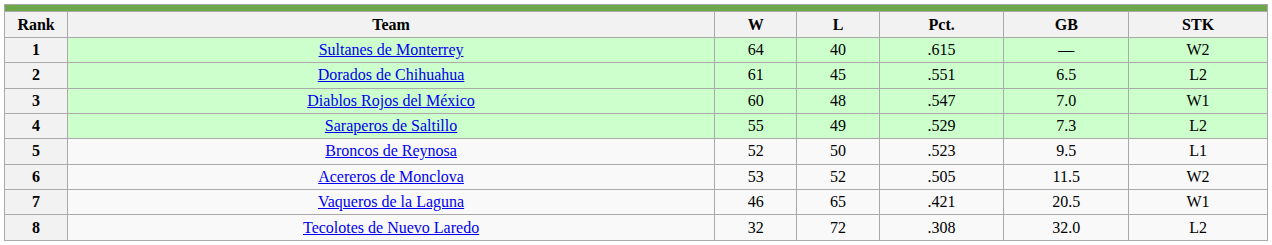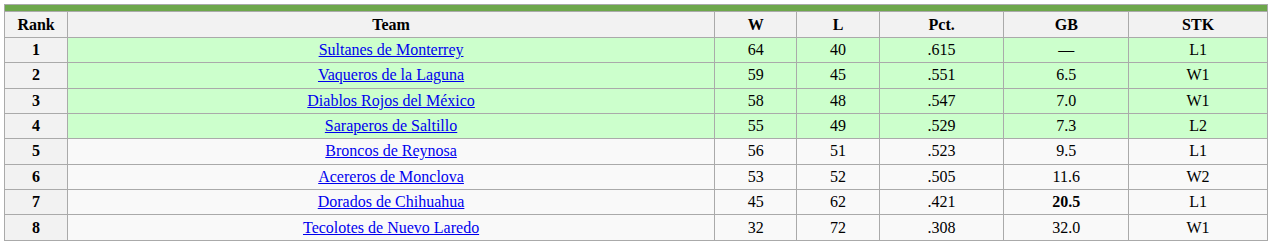 <table class="wikitable plainrowheaders" width="100%" style="text-align:center;">
 <tr>
 <th style="background:#6DA74B;" colspan="7"></th>
 </tr>
 <tr>
 <th scope="col" width="5%">Rank</th>
 <th>Team</th>
 <th>W</th>
 <th>L</th>
 <th>Pct.</th>
 <th>GB</th>
 <th>STK</th>
 </tr>
 <tr style="background-color:#ccffcc;">
 <th>1</th>
 <td><a href='#'>Sultanes de Monterrey</a></td>
 <td>64</td>
 <td>40</td>
 <td>.615</td>
 <td>—</td>
-<td>W2</td>
+<td>L1</td>
 </tr>
 <tr style="background-color:#ccffcc;">
 <th>2</th>
-<td><a href='#'>Dorados de Chihuahua</a></td>
-<td>61</td>
+<td><a href='#'>Vaqueros de la Laguna</a></td>
+<td>59</td>
 <td>45</td>
 <td>.551</td>
 <td>6.5</td>
-<td>L2</td>
+<td>W1</td>
 </tr>
 <tr style="background-color:#ccffcc;">
 <th>3</th>
 <td><a href='#'>Diablos Rojos del México</a></td>
-<td>60</td>
+<td>58</td>
 <td>48</td>
 <td>.547</td>
 <td>7.0</td>
 <td>W1</td>
 </tr>
 <tr style="background-color:#ccffcc;">
 <th>4</th>
 <td><a href='#'>Saraperos de Saltillo</a></td>
 <td>55</td>
 <td>49</td>
 <td>.529</td>
 <td>7.3</td>
 <td>L2</td>
 </tr>
 <tr>
 <th>5</th>
 <td><a href='#'>Broncos de Reynosa</a></td>
-<td>52</td>
-<td>50</td>
+<td>56</td>
+<td>51</td>
 <td>.523</td>
 <td>9.5</td>
 <td>L1</td>
 </tr>
 <tr>
 <th>6</th>
 <td><a href='#'>Acereros de Monclova</a></td>
 <td>53</td>
 <td>52</td>
 <td>.505</td>
-<td>11.5</td>
+<td>11.6</td>
 <td>W2</td>
 </tr>
 <tr>
 <th>7</th>
-<td><a href='#'>Vaqueros de la Laguna</a></td>
-<td>46</td>
-<td>65</td>
+<td><a href='#'>Dorados de Chihuahua</a></td>
+<td>45</td>
+<td>62</td>
 <td>.421</td>
-<td>20.5</td>
-<td>W1</td>
+<td><strong>20.5</strong></td>
+<td>L1</td>
 </tr>
 <tr>
 <th>8</th>
 <td><a href='#'>Tecolotes de Nuevo Laredo</a></td>
 <td>32</td>
 <td>72</td>
 <td>.308</td>
 <td>32.0</td>
-<td>L2</td>
+<td>W1</td>
 </tr>
 </table>
